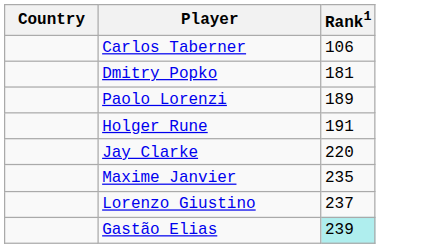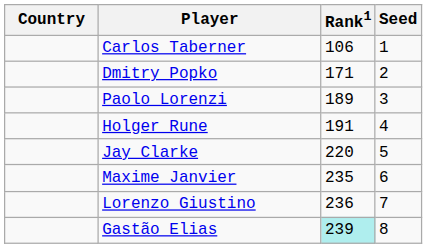 <table class="sortable wikitable">
 <tr>
 <th width="70">Country</th>
 <th width="175">Player</th>
 <th>Rank<sup>1</sup></th>
+<th>Seed</th>
 </tr>
 <tr>
 <td></td>
 <td><a href='#'>Carlos Taberner</a></td>
 <td>106</td>
+<td>1</td>
 </tr>
 <tr>
 <td></td>
 <td><a href='#'>Dmitry Popko</a></td>
-<td>181</td>
+<td>171</td>
+<td>2</td>
 </tr>
 <tr>
 <td></td>
 <td><a href='#'>Paolo Lorenzi</a></td>
 <td>189</td>
+<td>3</td>
 </tr>
 <tr>
 <td></td>
 <td><a href='#'>Holger Rune</a></td>
 <td>191</td>
+<td>4</td>
 </tr>
 <tr>
 <td></td>
 <td><a href='#'>Jay Clarke</a></td>
 <td>220</td>
+<td>5</td>
 </tr>
 <tr>
 <td></td>
 <td><a href='#'>Maxime Janvier</a></td>
 <td>235</td>
+<td>6</td>
 </tr>
 <tr>
 <td></td>
 <td><a href='#'>Lorenzo Giustino</a></td>
-<td>237</td>
+<td>236</td>
+<td>7</td>
 </tr>
 <tr>
 <td></td>
 <td><a href='#'>Gastão Elias</a></td>
 <td style="background: paleturquoise;">239</td>
+<td>8</td>
 </tr>
 </table>
